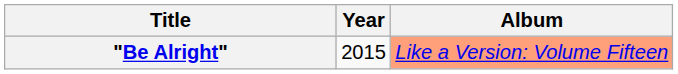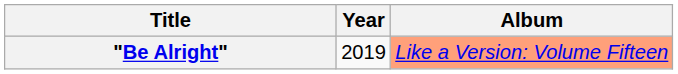 <table class="wikitable plainrowheaders" style="text-align:center;">
 <tr>
 <th scope="col" style="width:16em;">Title</th>
 <th scope="col">Year</th>
 <th scope="col">Album</th>
 </tr>
 <tr>
 <th scope="row">"<a href='#'>Be Alright</a>"<br></th>
-<td>2015</td>
+<td>2019</td>
 <td style="background: lightsalmon;"><em><a href='#'>Like a Version: Volume Fifteen</a></em></td>
 </tr>
 </table>
